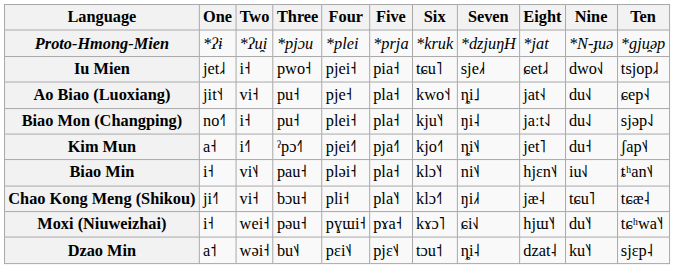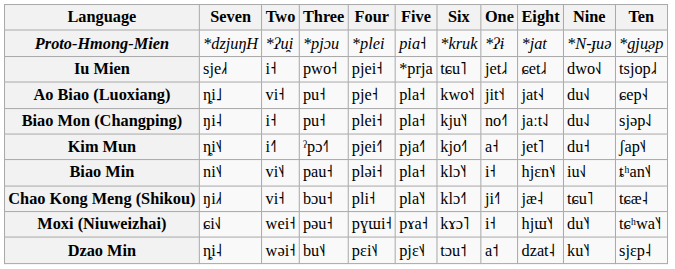 <table class="wikitable" style="margin:auto:" align="center" style="text-align:center">
 <tr>
 <th>Language</th>
-<th>One</th>
+<th>Seven</th>
 <th>Two</th>
 <th>Three</th>
 <th>Four</th>
 <th>Five</th>
 <th>Six</th>
-<th>Seven</th>
+<th>One</th>
 <th>Eight</th>
 <th>Nine</th>
 <th>Ten</th>
 </tr>
 <tr style="font-style:italic">
 <th>Proto-Hmong-Mien</th>
-<td>*ʔɨ</td>
+<td>*dzjuŋH</td>
 <td>*ʔu̯i</td>
 <td>*pjɔu</td>
 <td>*plei</td>
-<td>*prja</td>
+<td>pia˧</td>
 <td>*kruk</td>
-<td>*dzjuŋH</td>
+<td>*ʔɨ</td>
 <td>*jat</td>
 <td>*N-ɟuə</td>
 <td>*gju̯əp</td>
 </tr>
 <tr>
 <th>Iu Mien</th>
-<td>jet˩˨</td>
+<td>sje˩˧</td>
 <td>i˧</td>
 <td>pwo˧</td>
 <td>pjei˧</td>
-<td>pia˧</td>
+<td>*prja</td>
 <td>tɕu˥</td>
-<td>sje˩˧</td>
+<td>jet˩˨</td>
 <td>ɕet˩˨</td>
 <td>dwo˧˩</td>
 <td>tsjop˩˨</td>
 </tr>
 <tr>
 <th>Ao Biao (Luoxiang)</th>
-<td>jit˦˧</td>
+<td>ȵi˩</td>
 <td>vi˧</td>
 <td>pu˧</td>
 <td>pje˧</td>
 <td>pla˧</td>
 <td>kwo˦˧</td>
-<td>ȵi˩</td>
+<td>jit˦˧</td>
 <td>jat˧˨</td>
 <td>du˧˩</td>
 <td>ɕep˧˨</td>
 </tr>
 <tr>
 <th>Biao Mon (Changping)</th>
-<td>no˧˥</td>
+<td>ŋi˨</td>
 <td>i˧</td>
 <td>pu˧</td>
 <td>plei˧</td>
 <td>pla˧</td>
 <td>kju˥˧</td>
-<td>ŋi˨</td>
+<td>no˧˥</td>
 <td>jaːt˨˩</td>
 <td>du˨˩</td>
 <td>sjəp˨˩</td>
 </tr>
 <tr>
 <th>Kim Mun</th>
-<td>a˧</td>
+<td>ȵi˦˨</td>
 <td>i˧˥</td>
 <td>ˀpɔ˧˥</td>
 <td>pjei˧˥</td>
 <td>pja˧˥</td>
 <td>kjo˧˥</td>
-<td>ȵi˦˨</td>
+<td>a˧</td>
 <td>jet˥</td>
 <td>du˧</td>
 <td>ʃap˦˨</td>
 </tr>
 <tr>
 <th>Biao Min</th>
-<td>i˧</td>
+<td>ni˦˨</td>
 <td>vi˦˨</td>
 <td>pau˧</td>
 <td>pləi˧</td>
 <td>pla˧</td>
 <td>klɔ˥˧</td>
-<td>ni˦˨</td>
+<td>i˧</td>
 <td>hjɛn˦˨</td>
 <td>iu˧˩</td>
 <td>ȶʰan˦˨</td>
 </tr>
 <tr>
 <th>Chao Kong Meng (Shikou)</th>
-<td>ji˧˥</td>
+<td>ŋi˩˧</td>
 <td>vi˧</td>
 <td>bɔu˧</td>
 <td>pli˧</td>
 <td>pla˥˧</td>
 <td>klɔ˧˥</td>
-<td>ŋi˩˧</td>
+<td>ji˧˥</td>
 <td>jæ˨</td>
 <td>tɕu˥</td>
 <td>tɕæ˨</td>
 </tr>
 <tr>
 <th>Moxi (Niuweizhai)</th>
-<td>i˧</td>
+<td>ɕi˧˩</td>
 <td>wei˧</td>
 <td>pəu˧</td>
 <td>pɣɯi˧</td>
 <td>pɤa˧</td>
 <td>kɤɔ˥</td>
-<td>ɕi˧˩</td>
+<td>i˧</td>
 <td>hjɯ˥˧</td>
 <td>du˥˧</td>
 <td>tɕʰwa˥˧</td>
 </tr>
 <tr>
 <th>Dzao Min</th>
-<td>a˦</td>
+<td>ȵi˨</td>
 <td>wəi˧</td>
 <td>bu˦˨</td>
 <td>pɛi˦˨</td>
 <td>pjɛ˦˨</td>
 <td>tɔu˦</td>
-<td>ȵi˨</td>
+<td>a˦</td>
 <td>dzat˨</td>
 <td>ku˥˧</td>
 <td>sjɛp˨</td>
 </tr>
 </table>
